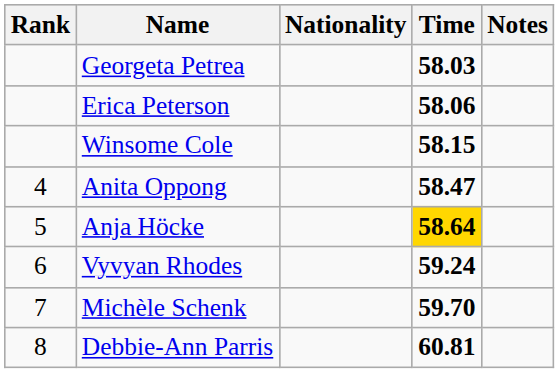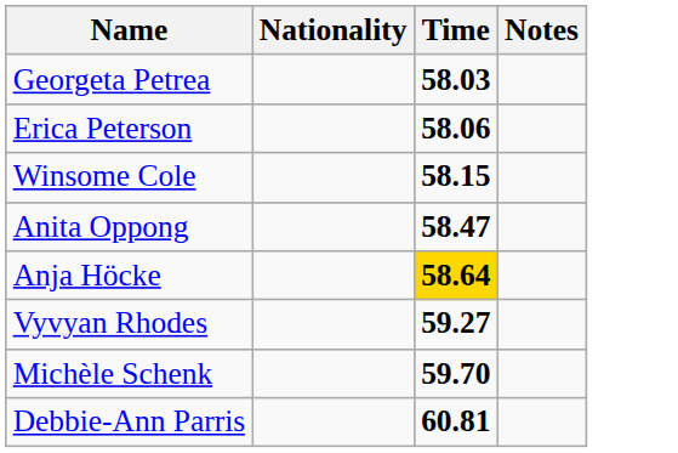 <table class="wikitable sortable" style="text-align:center">
 <tr>
-<th>Rank</th>
 <th>Name</th>
 <th>Nationality</th>
 <th>Time</th>
 <th>Notes</th>
 </tr>
 <tr>
-<td></td>
 <td align=left><a href='#'>Georgeta Petrea</a></td>
 <td align=left></td>
 <td><strong>58.03</strong></td>
 <td></td>
 </tr>
 <tr>
-<td></td>
 <td align=left><a href='#'>Erica Peterson</a></td>
 <td align=left></td>
 <td><strong>58.06</strong></td>
 <td></td>
 </tr>
 <tr>
-<td></td>
 <td align=left><a href='#'>Winsome Cole</a></td>
 <td align=left></td>
 <td><strong>58.15</strong></td>
 <td></td>
 </tr>
 <tr>
-<td>4</td>
 <td align=left><a href='#'>Anita Oppong</a></td>
 <td align=left></td>
 <td><strong>58.47</strong></td>
 <td></td>
 </tr>
 <tr>
-<td>5</td>
 <td align=left><a href='#'>Anja Höcke</a></td>
 <td align=left></td>
 <td style="background: gold;"><strong>58.64</strong></td>
 <td></td>
 </tr>
 <tr>
-<td>6</td>
 <td align=left><a href='#'>Vyvyan Rhodes</a></td>
 <td align=left></td>
-<td><strong>59.24</strong></td>
+<td><strong>59.27</strong></td>
 <td></td>
 </tr>
 <tr>
-<td>7</td>
 <td align=left><a href='#'>Michèle Schenk</a></td>
 <td align=left></td>
 <td><strong>59.70</strong></td>
 <td></td>
 </tr>
 <tr>
-<td>8</td>
 <td align=left><a href='#'>Debbie-Ann Parris</a></td>
 <td align=left></td>
 <td><strong>60.81</strong></td>
 <td></td>
 </tr>
 </table>
